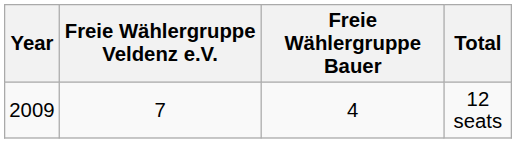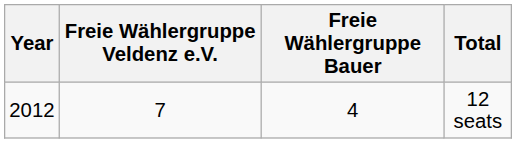 <table class="wikitable" width="400">
 <tr>
 <th>Year</th>
 <th>Freie Wählergruppe Veldenz e.V.</th>
 <th>Freie Wählergruppe Bauer</th>
 <th>Total</th>
 </tr>
 <tr align="center">
-<td>2009</td>
+<td>2012</td>
 <td>7</td>
 <td>4</td>
 <td>12 seats</td>
 </tr>
 </table>
